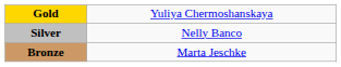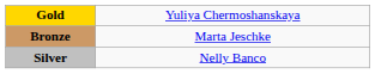 <table class="wikitable" style="text-align:center; " width="35%">
 <tr>
 <td bgcolor="gold"><strong>Gold</strong></td>
 <td><a href='#'>Yuliya Chermoshanskaya</a><br>  <small><em></em></small></td>
 </tr>
 <tr>
+<td bgcolor="CC9966"><strong>Bronze</strong></td>
+<td><a href='#'>Marta Jeschke</a><br>  <small><em></em></small></td>
+</tr>
+<tr>
 <td bgcolor="silver"><strong>Silver</strong></td>
 <td><a href='#'>Nelly Banco</a><br>  <small><em></em></small></td>
 </tr>
-<tr>
-<td bgcolor="CC9966"><strong>Bronze</strong></td>
-<td><a href='#'>Marta Jeschke</a><br>  <small><em></em></small></td>
-</tr>
 </table>
